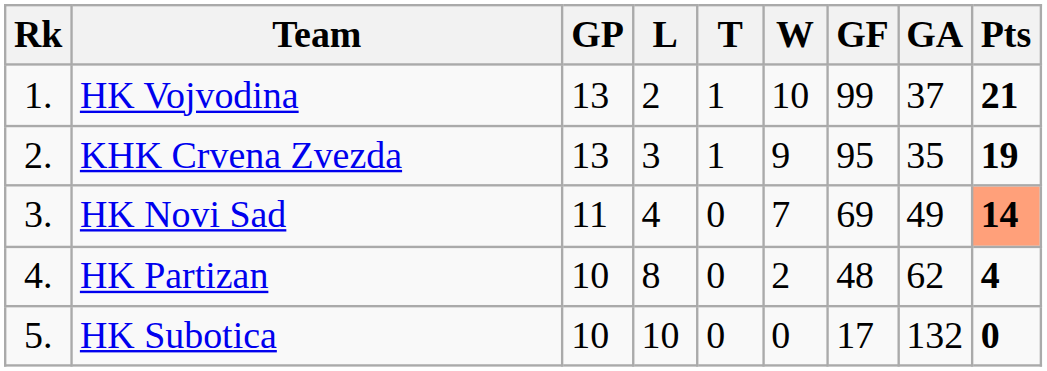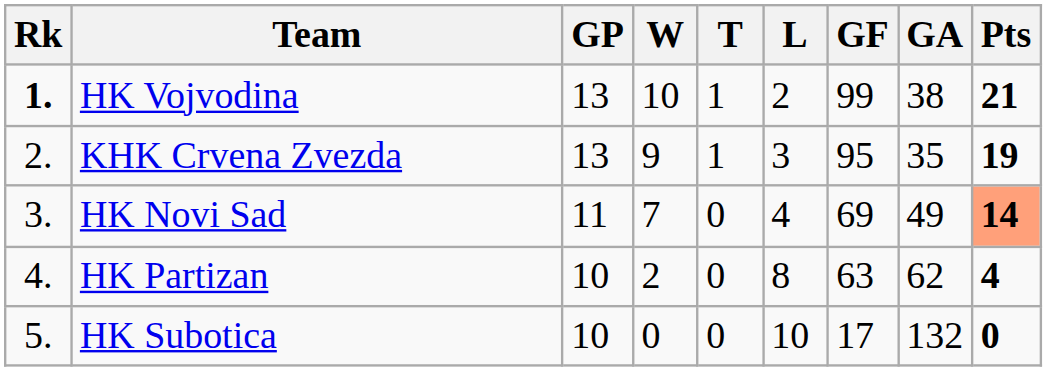 <table class="wikitable" style="text-align:left;">
 <tr>
 <th width=20>Rk</th>
 <th width=200>Team</th>
 <th width=20 abbr="Games Played">GP</th>
+<th width=20 abbr="Won">W</th>
+<th width=20 abbr="Ried">T</th>
 <th width=20 abbr="Lost">L</th>
-<th width=20 abbr="Ried">T</th>
-<th width=20 abbr="Won">W</th>
 <th width=20 abbr="Goals for">GF</th>
 <th width=20 abbr="Goals against">GA</th>
 <th width=20 abbr="Points">Pts</th>
 </tr>
 <tr>
-<td style="text-align:center;">1.</td>
+<td style="text-align:center;"><strong>1.</strong></td>
 <td><a href='#'>HK Vojvodina</a></td>
 <td>13</td>
+<td>10</td>
+<td>1</td>
 <td>2</td>
-<td>1</td>
-<td>10</td>
 <td>99</td>
-<td>37</td>
+<td>38</td>
 <td><strong>21</strong></td>
 </tr>
 <tr>
 <td style="text-align:center;">2.</td>
 <td><a href='#'>KHK Crvena Zvezda</a></td>
 <td>13</td>
+<td>9</td>
+<td>1</td>
 <td>3</td>
-<td>1</td>
-<td>9</td>
 <td>95</td>
 <td>35</td>
 <td><strong>19</strong></td>
 </tr>
 <tr>
 <td style="text-align:center;">3.</td>
 <td><a href='#'>HK Novi Sad</a></td>
 <td>11</td>
+<td>7</td>
+<td>0</td>
 <td>4</td>
-<td>0</td>
-<td>7</td>
 <td>69</td>
 <td>49</td>
 <td style="background: lightsalmon;"><strong>14</strong></td>
 </tr>
 <tr>
 <td style="text-align:center;">4.</td>
 <td><a href='#'>HK Partizan</a></td>
 <td>10</td>
+<td>2</td>
+<td>0</td>
 <td>8</td>
-<td>0</td>
-<td>2</td>
-<td>48</td>
+<td>63</td>
 <td>62</td>
 <td><strong>4</strong></td>
 </tr>
 <tr>
 <td style="text-align:center;">5.</td>
 <td><a href='#'>HK Subotica</a></td>
 <td>10</td>
-<td>10</td>
 <td>0</td>
 <td>0</td>
+<td>10</td>
 <td>17</td>
 <td>132</td>
 <td><strong>0</strong></td>
 </tr>
 </table>
